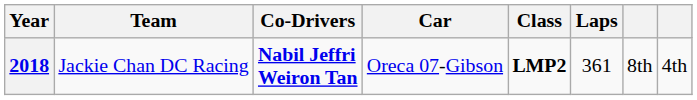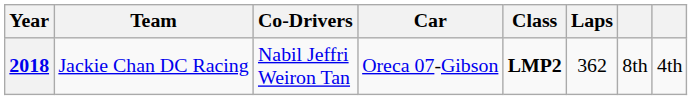 <table class="wikitable" style="text-align:center; font-size:90%">
 <tr>
 <th>Year</th>
 <th>Team</th>
 <th>Co-Drivers</th>
 <th>Car</th>
 <th>Class</th>
 <th>Laps</th>
 <th></th>
 <th></th>
 </tr>
 <tr>
 <th><a href='#'>2018</a></th>
 <td align="left" nowrap> <a href='#'>Jackie Chan DC Racing</a></td>
-<td align="left" nowrap><strong> <a href='#'>Nabil Jeffri</a><br> <a href='#'>Weiron Tan</a></strong></td>
+<td align="left" nowrap> <a href='#'>Nabil Jeffri</a><br> <a href='#'>Weiron Tan</a></td>
 <td nowrap><a href='#'>Oreca 07</a>-<a href='#'>Gibson</a></td>
 <td><strong>LMP2</strong></td>
-<td>361</td>
+<td>362</td>
 <td>8th</td>
 <td>4th</td>
 </tr>
 </table>
